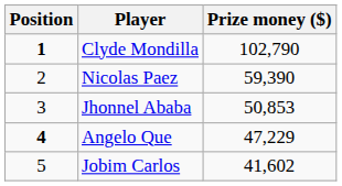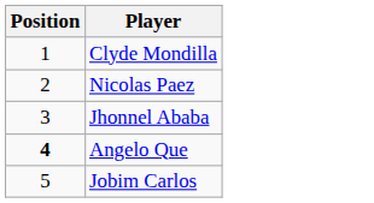 <table class="wikitable">
 <tr>
 <th>Position</th>
 <th>Player</th>
-<th>Prize money ($)</th>
 </tr>
 <tr>
-<td align=center><strong>1</strong></td>
+<td align=center>1</td>
 <td> <a href='#'>Clyde Mondilla</a></td>
-<td align=center>102,790</td>
 </tr>
 <tr>
 <td align=center>2</td>
 <td> <a href='#'>Nicolas Paez</a></td>
-<td align=center>59,390</td>
 </tr>
 <tr>
 <td align=center>3</td>
 <td> <a href='#'>Jhonnel Ababa</a></td>
-<td align=center>50,853</td>
 </tr>
 <tr>
 <td align=center><strong>4</strong></td>
 <td> <a href='#'>Angelo Que</a></td>
-<td align=center>47,229</td>
 </tr>
 <tr>
 <td align=center>5</td>
 <td> <a href='#'>Jobim Carlos</a></td>
-<td align=center>41,602</td>
 </tr>
 </table>
